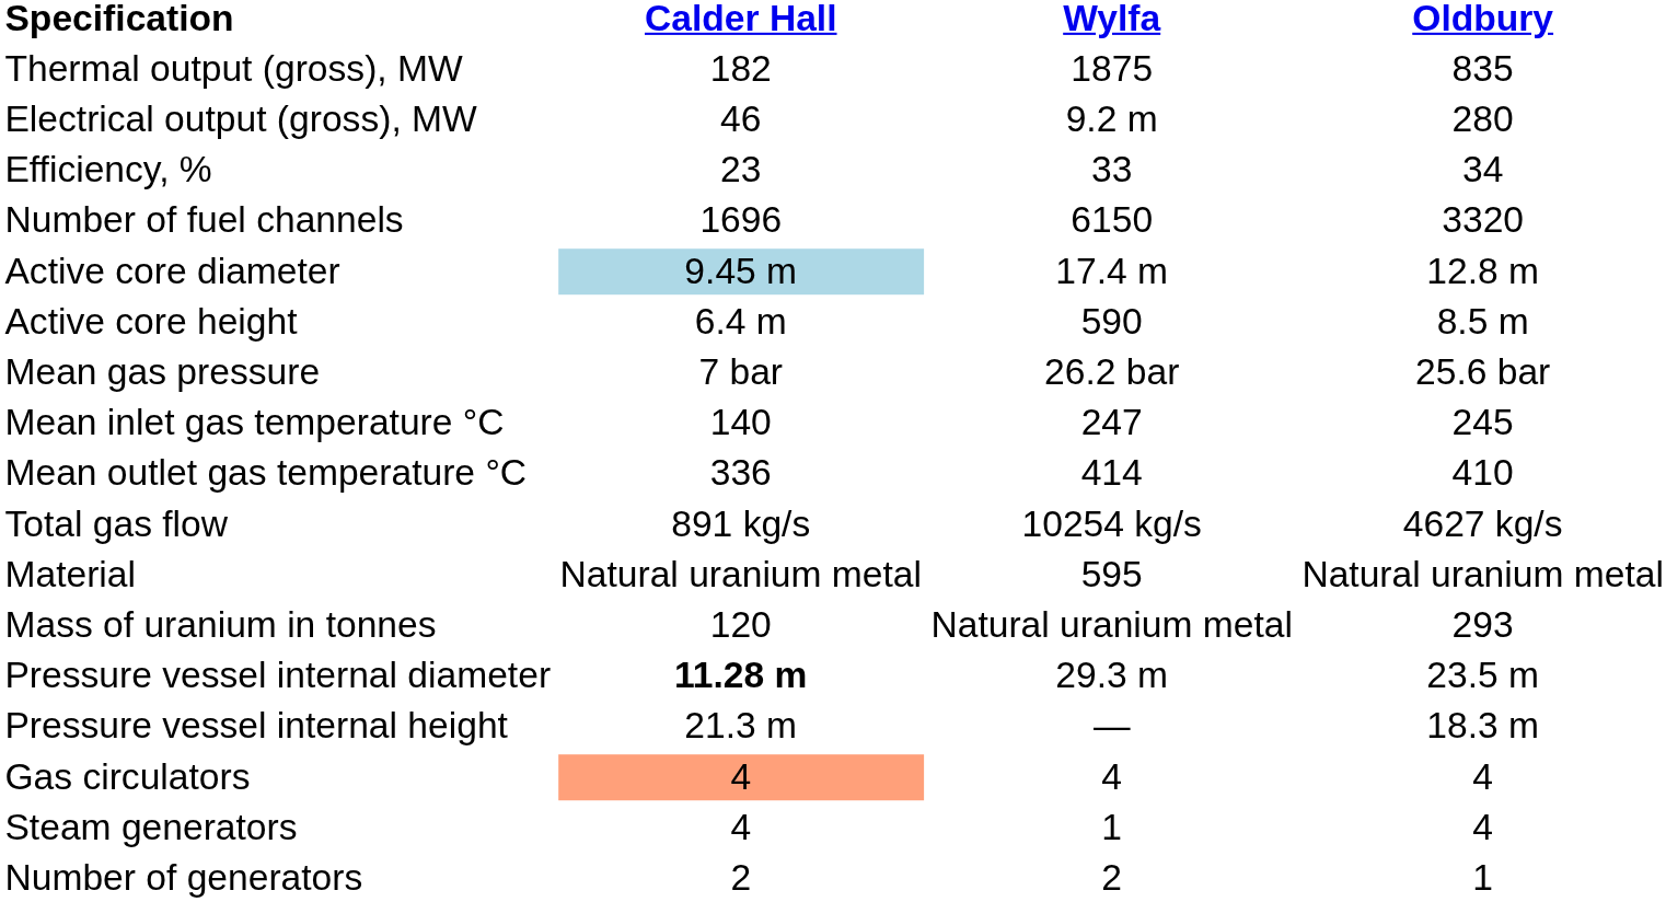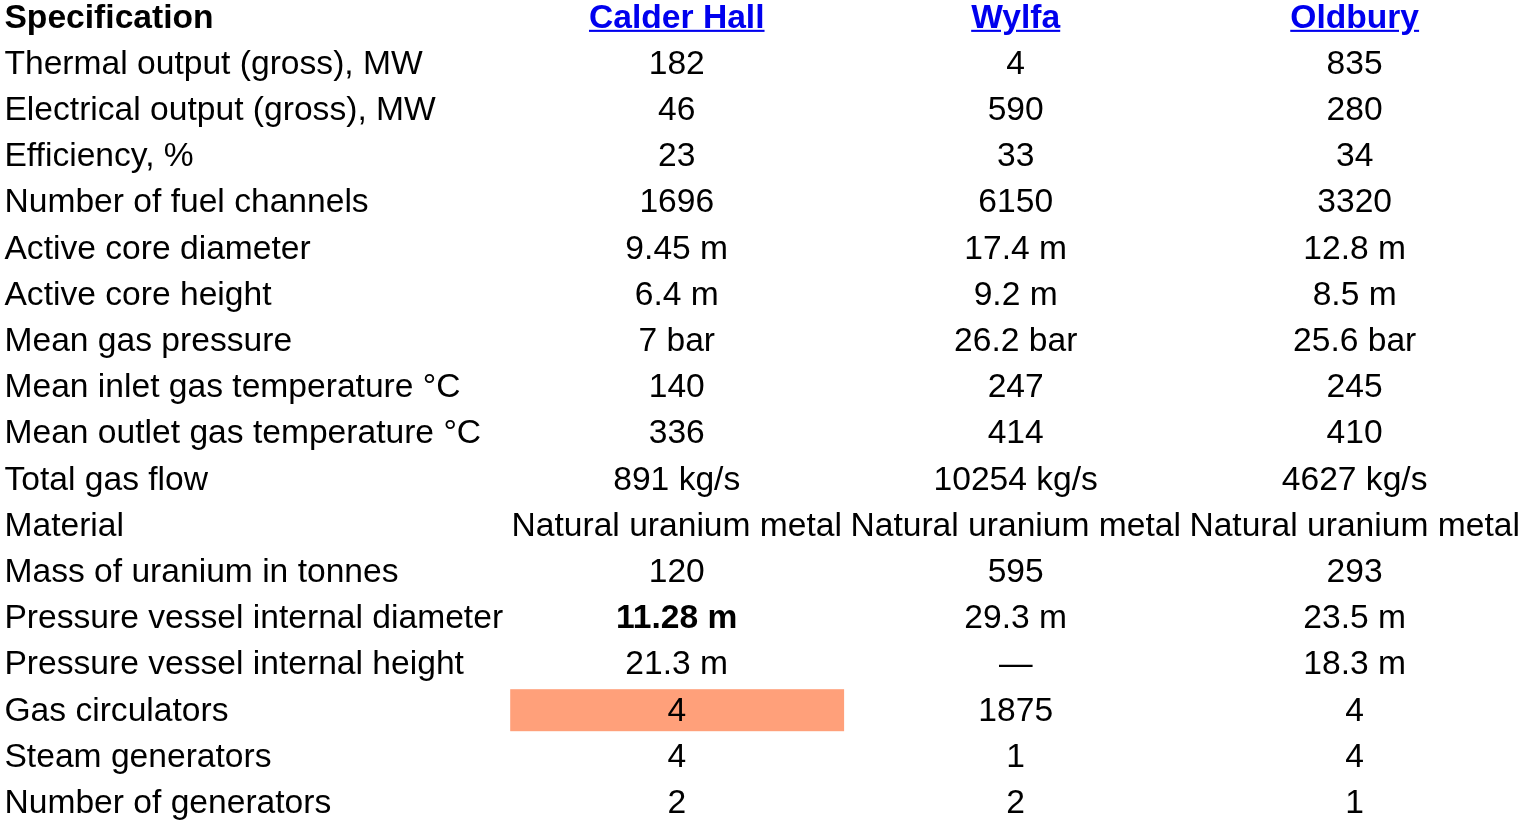 <table class="standard" align=center>
 <tr>
 <th align=left>Specification</th>
 <th><a href='#'>Calder Hall</a></th>
 <th><a href='#'>Wylfa</a></th>
 <th><a href='#'>Oldbury</a></th>
 </tr>
 <tr align=center>
 <td align=left>Thermal output (gross), MW</td>
 <td>182</td>
-<td>1875</td>
+<td>4</td>
 <td>835</td>
 </tr>
 <tr align=center>
 <td align=left>Electrical output (gross), MW</td>
 <td>46</td>
-<td>9.2 m</td>
+<td>590</td>
 <td>280</td>
 </tr>
 <tr align=center>
 <td align="left">Efficiency, %</td>
 <td>23</td>
 <td>33</td>
 <td>34</td>
 </tr>
 <tr align=center>
 <td align=left>Number of fuel channels</td>
 <td>1696</td>
 <td>6150</td>
 <td>3320</td>
 </tr>
 <tr align=center>
 <td align=left>Active core diameter</td>
-<td style="background: lightblue;">9.45 m</td>
+<td>9.45 m</td>
 <td>17.4 m</td>
 <td>12.8 m</td>
 </tr>
 <tr align=center>
 <td align=left>Active core height</td>
 <td>6.4 m</td>
-<td>590</td>
+<td>9.2 m</td>
 <td>8.5 m</td>
 </tr>
 <tr align=center>
 <td align=left>Mean gas pressure</td>
 <td>7 bar</td>
 <td>26.2 bar</td>
 <td>25.6 bar</td>
 </tr>
 <tr align=center>
 <td align=left>Mean inlet gas temperature °C</td>
 <td>140</td>
 <td>247</td>
 <td>245</td>
 </tr>
 <tr align=center>
 <td align=left>Mean outlet gas temperature °C</td>
 <td>336</td>
 <td>414</td>
 <td>410</td>
 </tr>
 <tr align=center>
 <td align=left>Total gas flow</td>
 <td>891 kg/s</td>
 <td>10254 kg/s</td>
 <td>4627 kg/s</td>
 </tr>
 <tr align=center>
 <td align=left>Material</td>
 <td>Natural uranium metal</td>
-<td>595</td>
+<td>Natural uranium metal</td>
 <td>Natural uranium metal</td>
 </tr>
 <tr align=center>
 <td align=left>Mass of uranium in tonnes</td>
 <td>120</td>
-<td>Natural uranium metal</td>
+<td>595</td>
 <td>293</td>
 </tr>
 <tr align=center>
 <td align=left>Pressure vessel internal diameter</td>
 <td><strong>11.28 m</strong></td>
 <td>29.3 m</td>
 <td>23.5 m</td>
 </tr>
 <tr align=center>
 <td align=left>Pressure vessel internal height</td>
 <td>21.3 m</td>
 <td>—</td>
 <td>18.3 m</td>
 </tr>
 <tr align=center>
 <td align=left>Gas circulators</td>
 <td style="background: lightsalmon;">4</td>
-<td>4</td>
+<td>1875</td>
 <td>4</td>
 </tr>
 <tr align=center>
 <td align=left>Steam generators</td>
 <td>4</td>
 <td>1</td>
 <td>4</td>
 </tr>
 <tr align=center>
 <td align=left>Number of generators</td>
 <td>2</td>
 <td>2</td>
 <td>1</td>
 </tr>
 </table>
